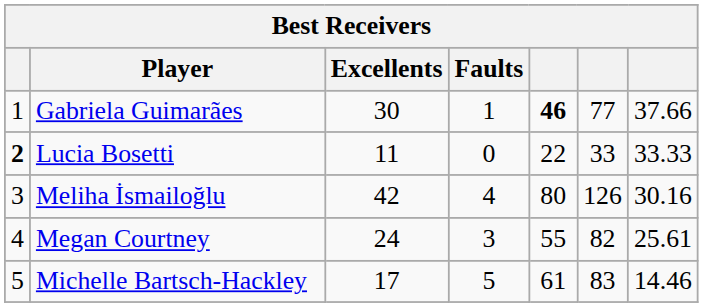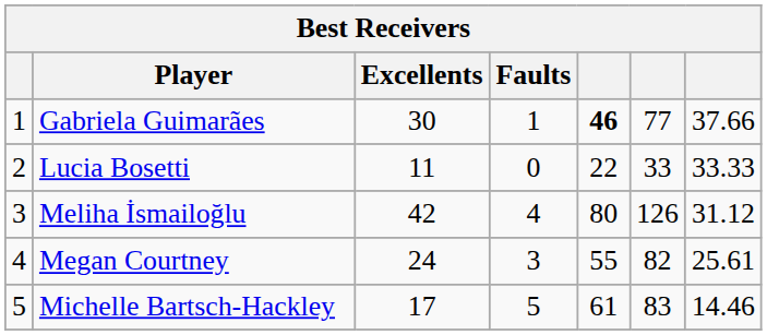 <table class="wikitable sortable" style=font-size:90%>
 <tr>
 <th colspan=7>Best Receivers</th>
 </tr>
 <tr>
 <th></th>
 <th width=158>Player</th>
 <th width=20>Excellents</th>
 <th width=20>Faults</th>
 <th width=20></th>
 <th width=20></th>
 <th width=20></th>
 </tr>
 <tr>
 <td>1</td>
 <td> <a href='#'>Gabriela Guimarães</a></td>
 <td align=center>30</td>
 <td align=center>1</td>
 <td align=center><strong>46</strong></td>
 <td align=center>77</td>
 <td align=center>37.66</td>
 </tr>
 <tr>
-<td><strong>2</strong></td>
+<td>2</td>
 <td> <a href='#'>Lucia Bosetti</a></td>
 <td align=center>11</td>
 <td align=center>0</td>
 <td align=center>22</td>
 <td align=center>33</td>
 <td align=center>33.33</td>
 </tr>
 <tr>
 <td>3</td>
 <td> <a href='#'>Meliha İsmailoğlu</a></td>
 <td align=center>42</td>
 <td align=center>4</td>
 <td align=center>80</td>
 <td align=center>126</td>
-<td align=center>30.16</td>
+<td align=center>31.12</td>
 </tr>
 <tr>
 <td>4</td>
 <td> <a href='#'>Megan Courtney</a></td>
 <td align=center>24</td>
 <td align=center>3</td>
 <td align=center>55</td>
 <td align=center>82</td>
 <td align=center>25.61</td>
 </tr>
 <tr>
 <td>5</td>
 <td> <a href='#'>Michelle Bartsch-Hackley</a></td>
 <td align=center>17</td>
 <td align=center>5</td>
 <td align=center>61</td>
 <td align=center>83</td>
 <td align=center>14.46</td>
 </tr>
 </table>
